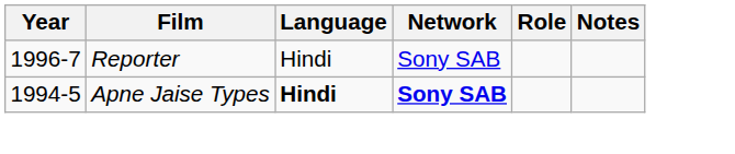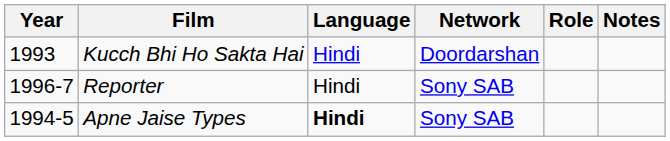 <table class="wikitable sortable">
 <tr>
 <th>Year</th>
 <th>Film</th>
 <th>Language</th>
 <th>Network</th>
 <th>Role</th>
 <th>Notes</th>
+</tr>
+<tr>
+<td>1993</td>
+<td><em>Kucch Bhi Ho Sakta Hai</em></td>
+<td><a href='#'>Hindi</a></td>
+<td><a href='#'>Doordarshan</a></td>
+<td></td>
+<td></td>
 </tr>
 <tr>
 <td>1996-7</td>
 <td><em>Reporter</em></td>
 <td>Hindi</td>
 <td><a href='#'>Sony SAB</a></td>
 <td></td>
 <td></td>
 </tr>
 <tr>
 <td>1994-5</td>
 <td><em>Apne Jaise Types</em></td>
 <td><strong>Hindi</strong></td>
-<td><strong><a href='#'>Sony SAB</a></strong></td>
+<td><a href='#'>Sony SAB</a></td>
 <td></td>
 <td></td>
 </tr>
 </table>
